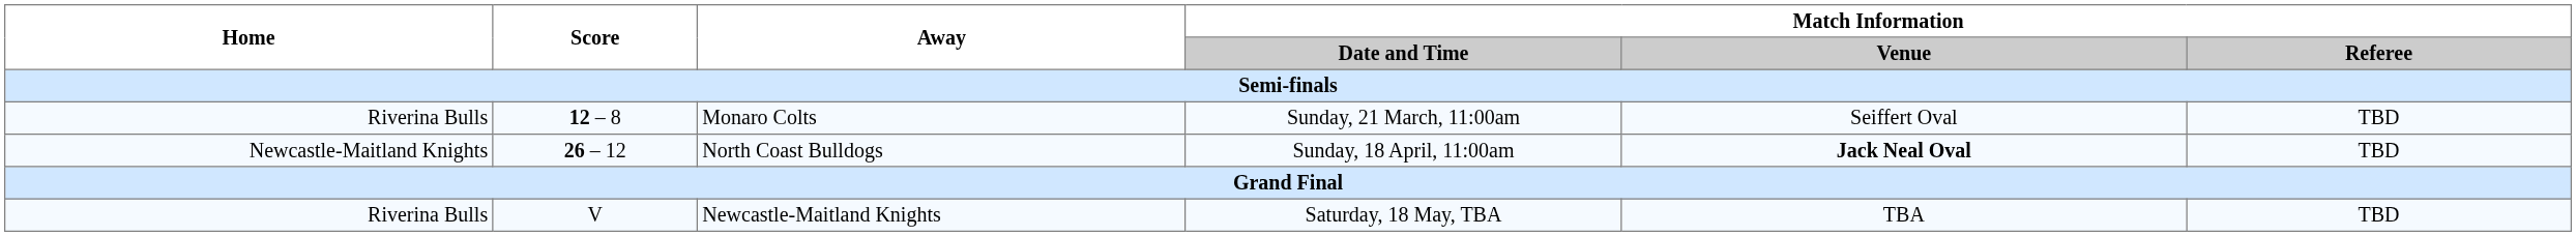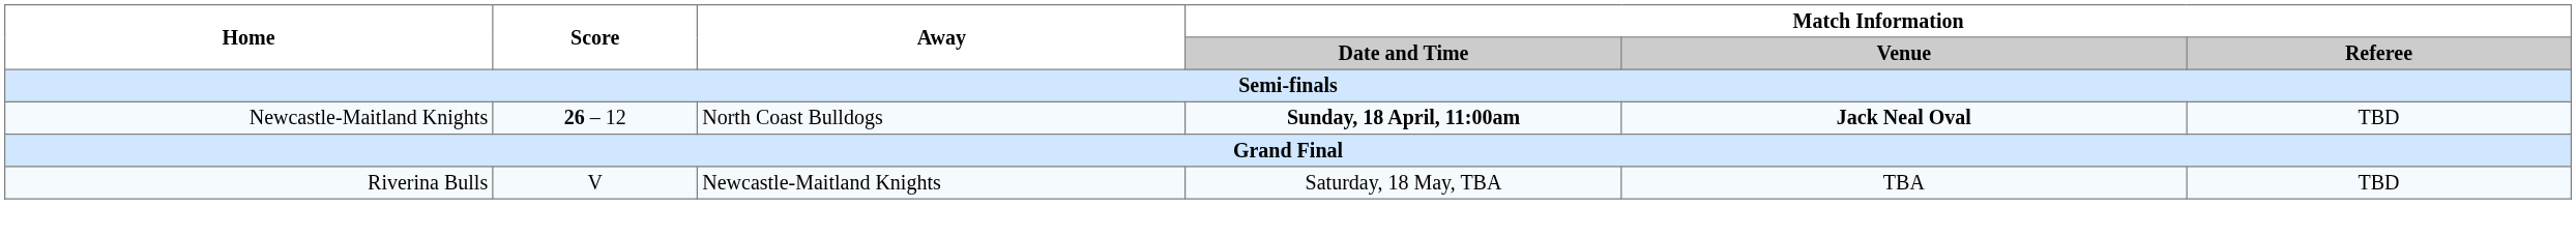 <table border="1" cellpadding="3" cellspacing="0" width="100%" style="border-collapse:collapse;  text-align:center;">
 <tr>
 <th rowspan="2" width="19%">Home</th>
 <th rowspan="2" width="8%">Score</th>
 <th rowspan="2" width="19%">Away</th>
 <th colspan="3">Match Information</th>
 </tr>
 <tr bgcolor="#CCCCCC">
 <th width="17%">Date and Time</th>
 <th width="22%">Venue</th>
 <th width="50%">Referee</th>
 </tr>
 <tr style="background:#d0e7ff;">
 <td colspan="6"><strong>Semi-finals</strong></td>
 </tr>
 <tr style="text-align:center; background:#f5faff;">
-<td align="right">Riverina Bulls </td>
-<td><strong>12</strong> – 8</td>
-<td align="left"> Monaro Colts</td>
-<td>Sunday, 21 March, 11:00am</td>
-<td>Seiffert Oval</td>
-<td>TBD</td>
-</tr>
-<tr style="text-align:center; background:#f5faff;">
 <td align="right">Newcastle-Maitland Knights </td>
 <td><strong>26</strong> – 12</td>
 <td align="left"> North Coast Bulldogs</td>
-<td>Sunday, 18 April, 11:00am</td>
+<td><strong>Sunday, 18 April, 11:00am</strong></td>
 <td><strong>Jack Neal Oval</strong></td>
 <td>TBD</td>
 </tr>
 <tr style="background:#d0e7ff;">
 <td colspan="6"><strong>Grand Final</strong></td>
 </tr>
 <tr style="text-align:center; background:#f5faff;">
 <td align="right">Riverina Bulls </td>
 <td>V</td>
 <td align="left"> Newcastle-Maitland Knights</td>
 <td>Saturday, 18 May, TBA</td>
 <td>TBA</td>
 <td>TBD</td>
 </tr>
 </table>
